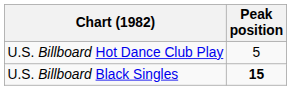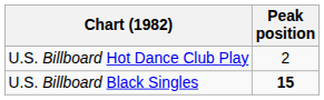 <table class="wikitable sortable">
 <tr>
 <th>Chart (1982)</th>
 <th>Peak<br>position</th>
 </tr>
 <tr>
 <td>U.S. <em>Billboard</em> <a href='#'>Hot Dance Club Play</a></td>
-<td style="text-align:center;">5</td>
+<td style="text-align:center;">2</td>
 </tr>
 <tr>
 <td>U.S. <em>Billboard</em> <a href='#'>Black Singles</a></td>
 <td align="center"><strong>15</strong></td>
 </tr>
 </table>
